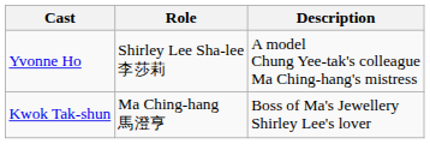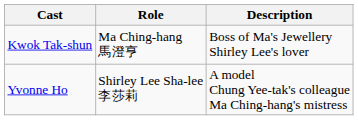 <table class="wikitable">
 <tr>
 <th>Cast</th>
 <th>Role</th>
 <th>Description</th>
 </tr>
 <tr>
+<td><a href='#'>Kwok Tak-shun</a></td>
+<td>Ma Ching-hang<br>馬澄亨</td>
+<td>Boss of Ma's Jewellery<br>Shirley Lee's lover</td>
+</tr>
+<tr>
 <td><a href='#'>Yvonne Ho</a></td>
 <td>Shirley Lee Sha-lee<br>李莎莉</td>
 <td>A model<br>Chung Yee-tak's colleague<br>Ma Ching-hang's mistress</td>
 </tr>
-<tr>
-<td><a href='#'>Kwok Tak-shun</a></td>
-<td>Ma Ching-hang<br>馬澄亨</td>
-<td>Boss of Ma's Jewellery<br>Shirley Lee's lover</td>
-</tr>
 </table>
